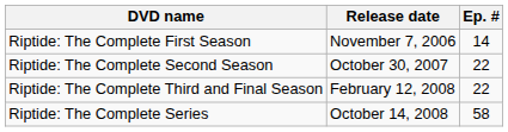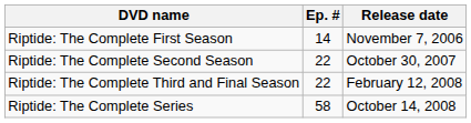 <table class="wikitable">
 <tr>
 <th>DVD name</th>
+<th>Ep. #</th>
 <th>Release date</th>
-<th>Ep. #</th>
 </tr>
 <tr>
 <td>Riptide: The Complete First Season</td>
+<td align="center">14</td>
 <td>November 7, 2006</td>
-<td align="center">14</td>
 </tr>
 <tr>
 <td>Riptide: The Complete Second Season</td>
+<td align="center">22</td>
 <td>October 30, 2007</td>
-<td align="center">22</td>
 </tr>
 <tr>
 <td>Riptide: The Complete Third and Final Season</td>
+<td align="center">22</td>
 <td>February 12, 2008</td>
-<td align="center">22</td>
 </tr>
 <tr>
 <td>Riptide: The Complete Series</td>
+<td align="center">58</td>
 <td>October 14, 2008</td>
-<td align="center">58</td>
 </tr>
 </table>
